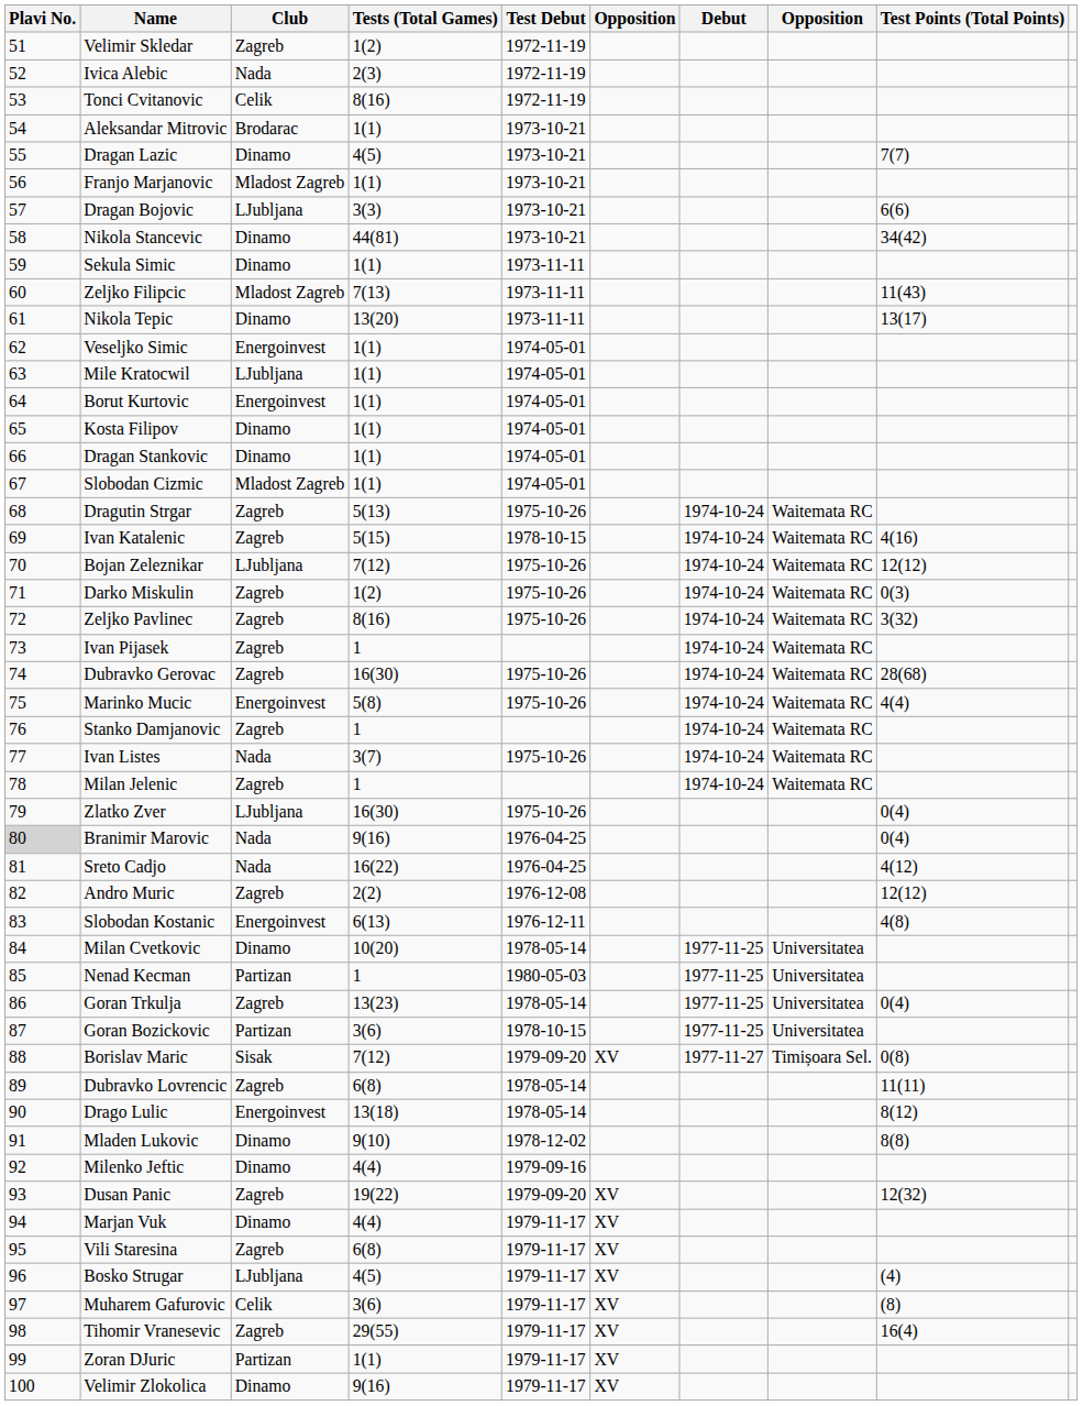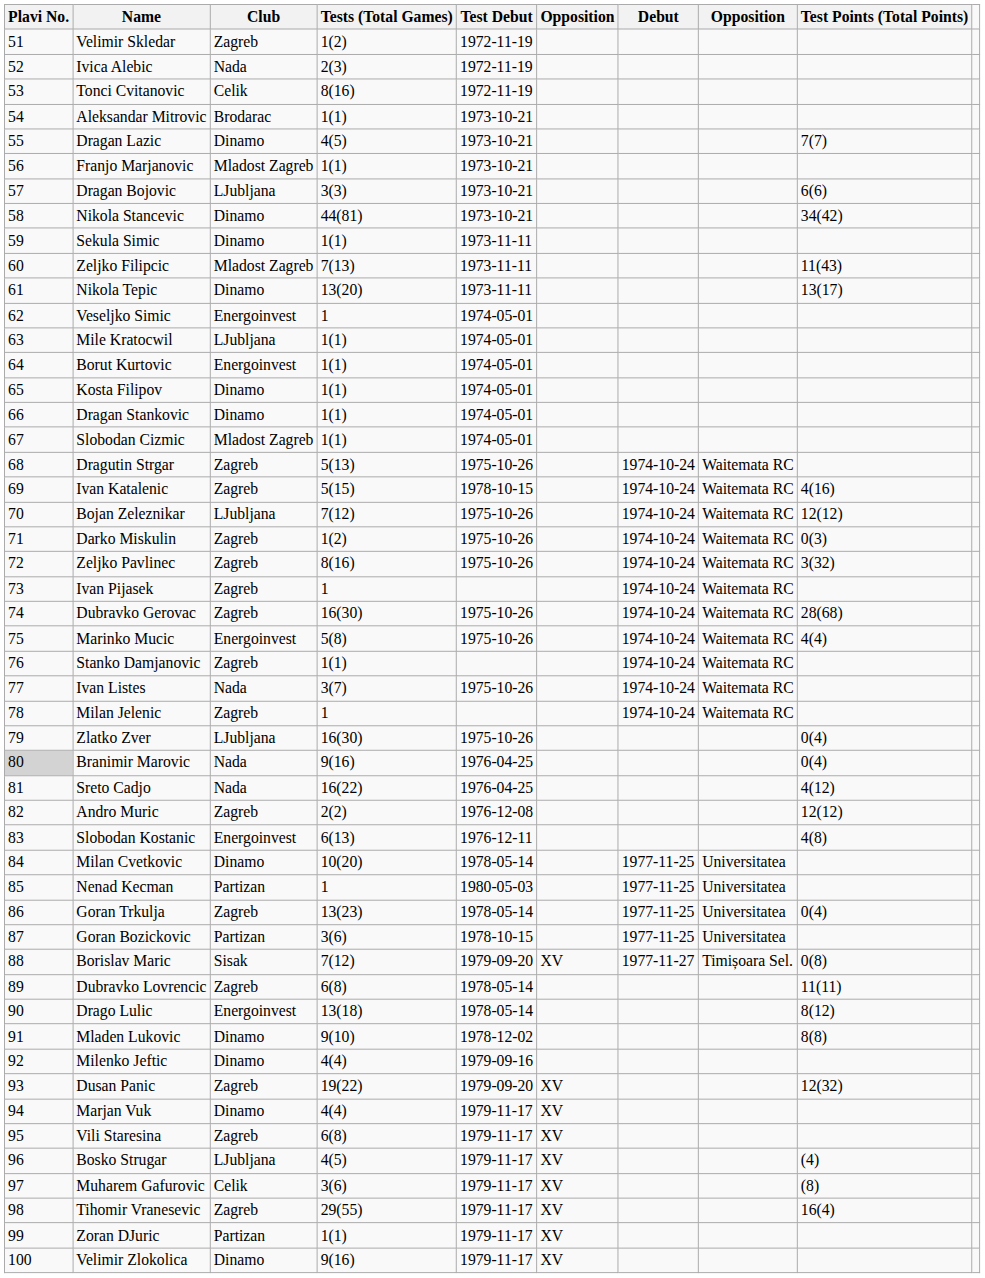 <table class="wikitable">
 <tr align="left">
 <th>Plavi No.</th>
 <th>Name</th>
 <th>Club</th>
 <th>Tests (Total Games)</th>
 <th>Test Debut</th>
 <th>Opposition</th>
 <th>Debut</th>
 <th>Opposition</th>
 <th>Test Points (Total Points)</th>
 </tr>
 <tr>
 <td>51</td>
 <td>Velimir Skledar</td>
 <td>Zagreb</td>
 <td>1(2)</td>
 <td>1972-11-19</td>
 <td></td>
 <td></td>
 <td></td>
 <td></td>
 <td></td>
 </tr>
 <tr>
 <td>52</td>
 <td>Ivica Alebic</td>
 <td>Nada</td>
 <td>2(3)</td>
 <td>1972-11-19</td>
 <td></td>
 <td></td>
 <td></td>
 <td></td>
 <td></td>
 </tr>
 <tr>
 <td>53</td>
 <td>Tonci Cvitanovic</td>
 <td>Celik</td>
 <td>8(16)</td>
 <td>1972-11-19</td>
 <td></td>
 <td></td>
 <td></td>
 <td></td>
 <td></td>
 </tr>
 <tr>
 <td>54</td>
 <td>Aleksandar Mitrovic</td>
 <td>Brodarac</td>
 <td>1(1)</td>
 <td>1973-10-21</td>
 <td></td>
 <td></td>
 <td></td>
 <td></td>
 <td></td>
 </tr>
 <tr>
 <td>55</td>
 <td>Dragan Lazic</td>
 <td>Dinamo</td>
 <td>4(5)</td>
 <td>1973-10-21</td>
 <td></td>
 <td></td>
 <td></td>
 <td>7(7)</td>
 <td></td>
 </tr>
 <tr>
 <td>56</td>
 <td>Franjo Marjanovic</td>
 <td>Mladost Zagreb</td>
 <td>1(1)</td>
 <td>1973-10-21</td>
 <td></td>
 <td></td>
 <td></td>
 <td></td>
 <td></td>
 </tr>
 <tr>
 <td>57</td>
 <td>Dragan Bojovic</td>
 <td>LJubljana</td>
 <td>3(3)</td>
 <td>1973-10-21</td>
 <td></td>
 <td></td>
 <td></td>
 <td>6(6)</td>
 <td></td>
 </tr>
 <tr>
 <td>58</td>
 <td>Nikola Stancevic</td>
 <td>Dinamo</td>
 <td>44(81)</td>
 <td>1973-10-21</td>
 <td></td>
 <td></td>
 <td></td>
 <td>34(42)</td>
 <td></td>
 </tr>
 <tr>
 <td>59</td>
 <td>Sekula Simic</td>
 <td>Dinamo</td>
 <td>1(1)</td>
 <td>1973-11-11</td>
 <td></td>
 <td></td>
 <td></td>
 <td></td>
 <td></td>
 </tr>
 <tr>
 <td>60</td>
 <td>Zeljko Filipcic</td>
 <td>Mladost Zagreb</td>
 <td>7(13)</td>
 <td>1973-11-11</td>
 <td></td>
 <td></td>
 <td></td>
 <td>11(43)</td>
 <td></td>
 </tr>
 <tr>
 <td>61</td>
 <td>Nikola Tepic</td>
 <td>Dinamo</td>
 <td>13(20)</td>
 <td>1973-11-11</td>
 <td></td>
 <td></td>
 <td></td>
 <td>13(17)</td>
 <td></td>
 </tr>
 <tr>
 <td>62</td>
 <td>Veseljko Simic</td>
 <td>Energoinvest</td>
-<td>1(1)</td>
+<td>1</td>
 <td>1974-05-01</td>
 <td></td>
 <td></td>
 <td></td>
 <td></td>
 <td></td>
 </tr>
 <tr>
 <td>63</td>
 <td>Mile Kratocwil</td>
 <td>LJubljana</td>
 <td>1(1)</td>
 <td>1974-05-01</td>
 <td></td>
 <td></td>
 <td></td>
 <td></td>
 <td></td>
 </tr>
 <tr>
 <td>64</td>
 <td>Borut Kurtovic</td>
 <td>Energoinvest</td>
 <td>1(1)</td>
 <td>1974-05-01</td>
 <td></td>
 <td></td>
 <td></td>
 <td></td>
 <td></td>
 </tr>
 <tr>
 <td>65</td>
 <td>Kosta Filipov</td>
 <td>Dinamo</td>
 <td>1(1)</td>
 <td>1974-05-01</td>
 <td></td>
 <td></td>
 <td></td>
 <td></td>
 <td></td>
 </tr>
 <tr>
 <td>66</td>
 <td>Dragan Stankovic</td>
 <td>Dinamo</td>
 <td>1(1)</td>
 <td>1974-05-01</td>
 <td></td>
 <td></td>
 <td></td>
 <td></td>
 <td></td>
 </tr>
 <tr>
 <td>67</td>
 <td>Slobodan Cizmic</td>
 <td>Mladost Zagreb</td>
 <td>1(1)</td>
 <td>1974-05-01</td>
 <td></td>
 <td></td>
 <td></td>
 <td></td>
 <td></td>
 </tr>
 <tr>
 <td>68</td>
 <td>Dragutin Strgar</td>
 <td>Zagreb</td>
 <td>5(13)</td>
 <td>1975-10-26</td>
 <td></td>
 <td>1974-10-24</td>
 <td>Waitemata RC</td>
 <td></td>
 <td></td>
 </tr>
 <tr>
 <td>69</td>
 <td>Ivan Katalenic</td>
 <td>Zagreb</td>
 <td>5(15)</td>
 <td>1978-10-15</td>
 <td></td>
 <td>1974-10-24</td>
 <td>Waitemata RC</td>
 <td>4(16)</td>
 <td></td>
 </tr>
 <tr>
 <td>70</td>
 <td>Bojan Zeleznikar</td>
 <td>LJubljana</td>
 <td>7(12)</td>
 <td>1975-10-26</td>
 <td></td>
 <td>1974-10-24</td>
 <td>Waitemata RC</td>
 <td>12(12)</td>
 <td></td>
 </tr>
 <tr>
 <td>71</td>
 <td>Darko Miskulin</td>
 <td>Zagreb</td>
 <td>1(2)</td>
 <td>1975-10-26</td>
 <td></td>
 <td>1974-10-24</td>
 <td>Waitemata RC</td>
 <td>0(3)</td>
 <td></td>
 </tr>
 <tr>
 <td>72</td>
 <td>Zeljko Pavlinec</td>
 <td>Zagreb</td>
 <td>8(16)</td>
 <td>1975-10-26</td>
 <td></td>
 <td>1974-10-24</td>
 <td>Waitemata RC</td>
 <td>3(32)</td>
 <td></td>
 </tr>
 <tr>
 <td>73</td>
 <td>Ivan Pijasek</td>
 <td>Zagreb</td>
 <td>1</td>
 <td></td>
 <td></td>
 <td>1974-10-24</td>
 <td>Waitemata RC</td>
 <td></td>
 <td></td>
 </tr>
 <tr>
 <td>74</td>
 <td>Dubravko Gerovac</td>
 <td>Zagreb</td>
 <td>16(30)</td>
 <td>1975-10-26</td>
 <td></td>
 <td>1974-10-24</td>
 <td>Waitemata RC</td>
 <td>28(68)</td>
 <td></td>
 </tr>
 <tr>
 <td>75</td>
 <td>Marinko Mucic</td>
 <td>Energoinvest</td>
 <td>5(8)</td>
 <td>1975-10-26</td>
 <td></td>
 <td>1974-10-24</td>
 <td>Waitemata RC</td>
 <td>4(4)</td>
 <td></td>
 </tr>
 <tr>
 <td>76</td>
 <td>Stanko Damjanovic</td>
 <td>Zagreb</td>
-<td>1</td>
+<td>1(1)</td>
 <td></td>
 <td></td>
 <td>1974-10-24</td>
 <td>Waitemata RC</td>
 <td></td>
 <td></td>
 </tr>
 <tr>
 <td>77</td>
 <td>Ivan Listes</td>
 <td>Nada</td>
 <td>3(7)</td>
 <td>1975-10-26</td>
 <td></td>
 <td>1974-10-24</td>
 <td>Waitemata RC</td>
 <td></td>
 <td></td>
 </tr>
 <tr>
 <td>78</td>
 <td>Milan Jelenic</td>
 <td>Zagreb</td>
 <td>1</td>
 <td></td>
 <td></td>
 <td>1974-10-24</td>
 <td>Waitemata RC</td>
 <td></td>
 <td></td>
 </tr>
 <tr>
 <td>79</td>
 <td>Zlatko Zver</td>
 <td>LJubljana</td>
 <td>16(30)</td>
 <td>1975-10-26</td>
 <td></td>
 <td></td>
 <td></td>
 <td>0(4)</td>
 <td></td>
 </tr>
 <tr>
 <td style="background: lightgrey;">80</td>
 <td>Branimir Marovic</td>
 <td>Nada</td>
 <td>9(16)</td>
 <td>1976-04-25</td>
 <td></td>
 <td></td>
 <td></td>
 <td>0(4)</td>
 <td></td>
 </tr>
 <tr>
 <td>81</td>
 <td>Sreto Cadjo</td>
 <td>Nada</td>
 <td>16(22)</td>
 <td>1976-04-25</td>
 <td></td>
 <td></td>
 <td></td>
 <td>4(12)</td>
 <td></td>
 </tr>
 <tr>
 <td>82</td>
 <td>Andro Muric</td>
 <td>Zagreb</td>
 <td>2(2)</td>
 <td>1976-12-08</td>
 <td></td>
 <td></td>
 <td></td>
 <td>12(12)</td>
 <td></td>
 </tr>
 <tr>
 <td>83</td>
 <td>Slobodan Kostanic</td>
 <td>Energoinvest</td>
 <td>6(13)</td>
 <td>1976-12-11</td>
 <td></td>
 <td></td>
 <td></td>
 <td>4(8)</td>
 <td></td>
 </tr>
 <tr>
 <td>84</td>
 <td>Milan Cvetkovic</td>
 <td>Dinamo</td>
 <td>10(20)</td>
 <td>1978-05-14</td>
 <td></td>
 <td>1977-11-25</td>
 <td>Universitatea</td>
 <td></td>
 <td></td>
 </tr>
 <tr>
 <td>85</td>
 <td>Nenad Kecman</td>
 <td>Partizan</td>
 <td>1</td>
 <td>1980-05-03</td>
 <td></td>
 <td>1977-11-25</td>
 <td>Universitatea</td>
 <td></td>
 <td></td>
 </tr>
 <tr>
 <td>86</td>
 <td>Goran Trkulja</td>
 <td>Zagreb</td>
 <td>13(23)</td>
 <td>1978-05-14</td>
 <td></td>
 <td>1977-11-25</td>
 <td>Universitatea</td>
 <td>0(4)</td>
 <td></td>
 </tr>
 <tr>
 <td>87</td>
 <td>Goran Bozickovic</td>
 <td>Partizan</td>
 <td>3(6)</td>
 <td>1978-10-15</td>
 <td></td>
 <td>1977-11-25</td>
 <td>Universitatea</td>
 <td></td>
 <td></td>
 </tr>
 <tr>
 <td>88</td>
 <td>Borislav Maric</td>
 <td>Sisak</td>
 <td>7(12)</td>
 <td>1979-09-20</td>
 <td>XV</td>
 <td>1977-11-27</td>
 <td>Timișoara Sel.</td>
 <td>0(8)</td>
 <td></td>
 </tr>
 <tr>
 <td>89</td>
 <td>Dubravko Lovrencic</td>
 <td>Zagreb</td>
 <td>6(8)</td>
 <td>1978-05-14</td>
 <td></td>
 <td></td>
 <td></td>
 <td>11(11)</td>
 <td></td>
 </tr>
 <tr>
 <td>90</td>
 <td>Drago Lulic</td>
 <td>Energoinvest</td>
 <td>13(18)</td>
 <td>1978-05-14</td>
 <td></td>
 <td></td>
 <td></td>
 <td>8(12)</td>
 <td></td>
 </tr>
 <tr>
 <td>91</td>
 <td>Mladen Lukovic</td>
 <td>Dinamo</td>
 <td>9(10)</td>
 <td>1978-12-02</td>
 <td></td>
 <td></td>
 <td></td>
 <td>8(8)</td>
 <td></td>
 </tr>
 <tr>
 <td>92</td>
 <td>Milenko Jeftic</td>
 <td>Dinamo</td>
 <td>4(4)</td>
 <td>1979-09-16</td>
 <td></td>
 <td></td>
 <td></td>
 <td></td>
 <td></td>
 </tr>
 <tr>
 <td>93</td>
 <td>Dusan Panic</td>
 <td>Zagreb</td>
 <td>19(22)</td>
 <td>1979-09-20</td>
 <td>XV</td>
 <td></td>
 <td></td>
 <td>12(32)</td>
 <td></td>
 </tr>
 <tr>
 <td>94</td>
 <td>Marjan Vuk</td>
 <td>Dinamo</td>
 <td>4(4)</td>
 <td>1979-11-17</td>
 <td>XV</td>
 <td></td>
 <td></td>
 <td></td>
 <td></td>
 </tr>
 <tr>
 <td>95</td>
 <td>Vili Staresina</td>
 <td>Zagreb</td>
 <td>6(8)</td>
 <td>1979-11-17</td>
 <td>XV</td>
 <td></td>
 <td></td>
 <td></td>
 <td></td>
 </tr>
 <tr>
 <td>96</td>
 <td>Bosko Strugar</td>
 <td>LJubljana</td>
 <td>4(5)</td>
 <td>1979-11-17</td>
 <td>XV</td>
 <td></td>
 <td></td>
 <td>(4)</td>
 <td></td>
 </tr>
 <tr>
 <td>97</td>
 <td>Muharem Gafurovic</td>
 <td>Celik</td>
 <td>3(6)</td>
 <td>1979-11-17</td>
 <td>XV</td>
 <td></td>
 <td></td>
 <td>(8)</td>
 <td></td>
 </tr>
 <tr>
 <td>98</td>
 <td>Tihomir Vranesevic</td>
 <td>Zagreb</td>
 <td>29(55)</td>
 <td>1979-11-17</td>
 <td>XV</td>
 <td></td>
 <td></td>
 <td>16(4)</td>
 <td></td>
 </tr>
 <tr>
 <td>99</td>
 <td>Zoran DJuric</td>
 <td>Partizan</td>
 <td>1(1)</td>
 <td>1979-11-17</td>
 <td>XV</td>
 <td></td>
 <td></td>
 <td></td>
 <td></td>
 </tr>
 <tr>
 <td>100</td>
 <td>Velimir Zlokolica</td>
 <td>Dinamo</td>
 <td>9(16)</td>
 <td>1979-11-17</td>
 <td>XV</td>
 <td></td>
 <td></td>
 <td></td>
 <td></td>
 </tr>
 </table>
